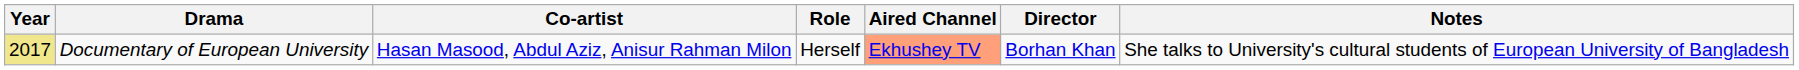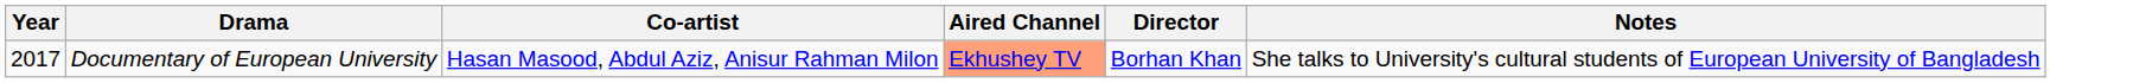 <table class="wikitable sortable plainrowheaders">
 <tr style="text-align:center;">
 <th scope="col">Year</th>
 <th scope="col">Drama</th>
 <th scope="col">Co-artist</th>
-<th scope="col">Role</th>
 <th scope="col">Aired Channel</th>
 <th scope="col">Director</th>
 <th scope="col">Notes</th>
 </tr>
 <tr>
-<td style="background: khaki;">2017</td>
+<td>2017</td>
 <td><em>Documentary of European University</em></td>
 <td><a href='#'>Hasan Masood</a>, <a href='#'>Abdul Aziz</a>, <a href='#'>Anisur Rahman Milon</a></td>
-<td>Herself</td>
 <td style="background: lightsalmon;"><a href='#'>Ekhushey TV</a></td>
 <td><a href='#'>Borhan Khan</a></td>
 <td>She talks to University's cultural students of <a href='#'>European University of Bangladesh</a></td>
 </tr>
 </table>
